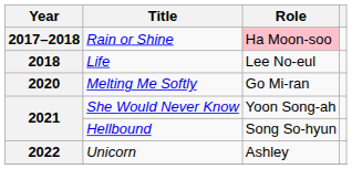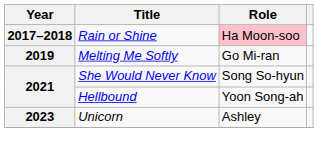 <table class="wikitable plainrowheaders sortable">
 <tr>
 <th scope="col">Year</th>
 <th scope="col">Title</th>
 <th scope="col">Role</th>
 <th scope="col" class="unsortable"></th>
 </tr>
 <tr>
 <th scope="row">2017–2018</th>
 <td><em><a href='#'>Rain or Shine</a></em></td>
 <td style="background: pink;">Ha Moon-soo</td>
 <td style="text-align:center"></td>
 </tr>
 <tr>
-<th scope="row">2018</th>
-<td><em><a href='#'>Life</a></em></td>
-<td>Lee No-eul</td>
-<td style="text-align:center"></td>
-</tr>
-<tr>
-<th scope="row">2020</th>
+<th scope="row">2019</th>
 <td><em><a href='#'>Melting Me Softly</a></em></td>
 <td>Go Mi-ran</td>
 <td style="text-align:center"></td>
 </tr>
 <tr>
 <th scope="row" rowspan=2>2021</th>
 <td><em><a href='#'>She Would Never Know</a></em></td>
+<td>Song So-hyun</td>
+<td style="text-align:center"></td>
+</tr>
+<tr>
+<td><em><a href='#'>Hellbound</a></em></td>
 <td>Yoon Song-ah</td>
 <td style="text-align:center"></td>
 </tr>
 <tr>
-<td><em><a href='#'>Hellbound</a></em></td>
-<td>Song So-hyun</td>
-<td style="text-align:center"></td>
-</tr>
-<tr>
-<th scope="row">2022</th>
+<th scope="row">2023</th>
 <td><em>Unicorn</em></td>
 <td>Ashley</td>
 <td style="text-align:center"></td>
 </tr>
 <tr>
 </tr>
 </table>
